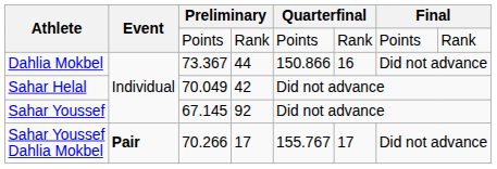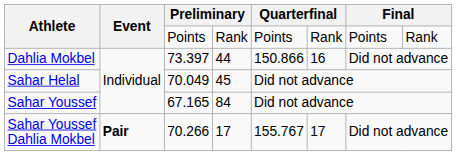 <table class="wikitable">
 <tr>
 <th rowspan="2">Athlete</th>
 <th rowspan="2">Event</th>
 <th colspan="2">Preliminary</th>
 <th colspan="2">Quarterfinal</th>
 <th colspan="2">Final</th>
 </tr>
 <tr>
 <td>Points</td>
 <td>Rank</td>
 <td>Points</td>
 <td>Rank</td>
 <td>Points</td>
 <td>Rank</td>
 </tr>
 <tr>
 <td><a href='#'>Dahlia Mokbel</a></td>
 <td rowspan="3">Individual</td>
-<td>73.367</td>
+<td>73.397</td>
 <td>44</td>
 <td>150.866</td>
 <td>16</td>
 <td colspan="2">Did not advance</td>
 </tr>
 <tr>
 <td><a href='#'>Sahar Helal</a></td>
 <td>70.049</td>
-<td>42</td>
+<td>45</td>
 <td colspan="4">Did not advance</td>
 </tr>
 <tr>
 <td><a href='#'>Sahar Youssef</a></td>
-<td>67.145</td>
-<td>92</td>
+<td>67.165</td>
+<td>84</td>
 <td colspan="4">Did not advance</td>
 </tr>
 <tr>
 <td><a href='#'>Sahar Youssef</a><br><a href='#'>Dahlia Mokbel</a></td>
 <td><strong>Pair</strong></td>
 <td>70.266</td>
 <td>17</td>
 <td>155.767</td>
 <td>17</td>
 <td colspan="2">Did not advance</td>
 </tr>
 </table>
